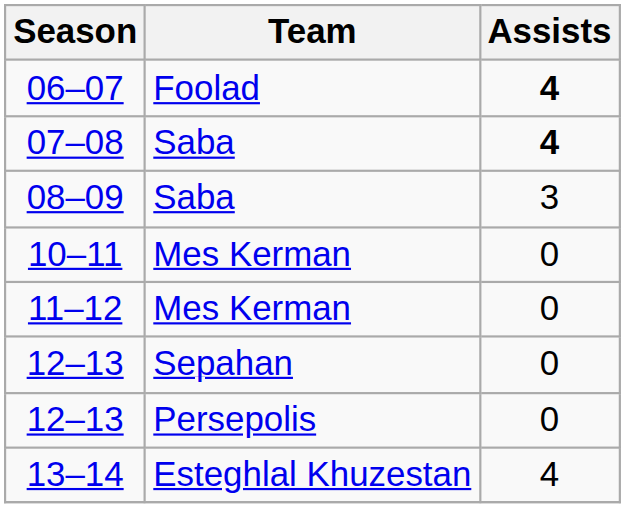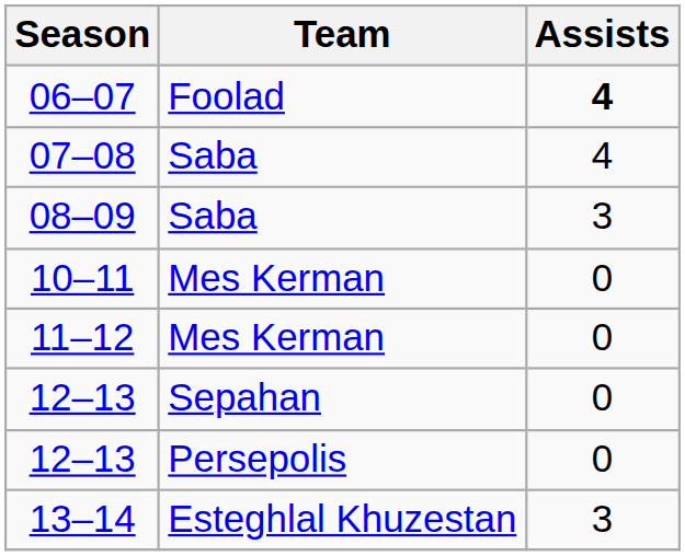 <table class="wikitable" style="text-align: center;">
 <tr>
 <th>Season</th>
 <th>Team</th>
 <th>Assists</th>
 </tr>
 <tr>
 <td><a href='#'>06–07</a></td>
 <td align="left"><a href='#'>Foolad</a></td>
 <td><strong>4</strong></td>
 </tr>
 <tr>
 <td><a href='#'>07–08</a></td>
 <td align="left"><a href='#'>Saba</a></td>
-<td><strong>4</strong></td>
+<td>4</td>
 </tr>
 <tr>
 <td><a href='#'>08–09</a></td>
 <td align="left"><a href='#'>Saba</a></td>
 <td>3</td>
 </tr>
 <tr>
 <td><a href='#'>10–11</a></td>
 <td align="left"><a href='#'>Mes Kerman</a></td>
 <td>0</td>
 </tr>
 <tr>
 <td><a href='#'>11–12</a></td>
 <td align="left"><a href='#'>Mes Kerman</a></td>
 <td>0</td>
 </tr>
 <tr>
 <td><a href='#'>12–13</a></td>
 <td align="left"><a href='#'>Sepahan</a></td>
 <td>0</td>
 </tr>
 <tr>
 <td><a href='#'>12–13</a></td>
 <td align="left"><a href='#'>Persepolis</a></td>
 <td>0</td>
 </tr>
 <tr>
 <td><a href='#'>13–14</a></td>
 <td align="left"><a href='#'>Esteghlal Khuzestan</a></td>
-<td>4</td>
+<td>3</td>
 </tr>
 <tr>
 </tr>
 </table>
